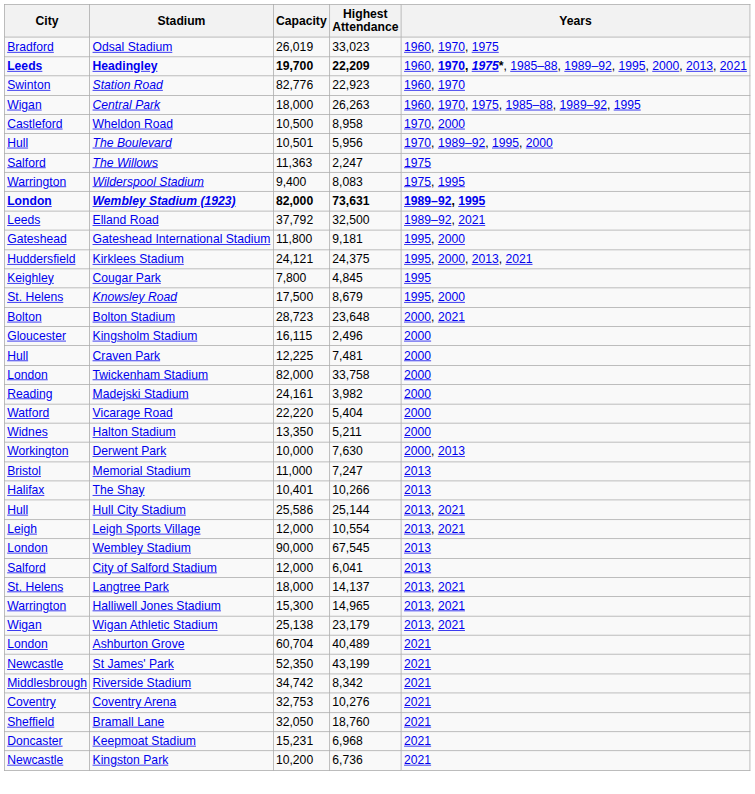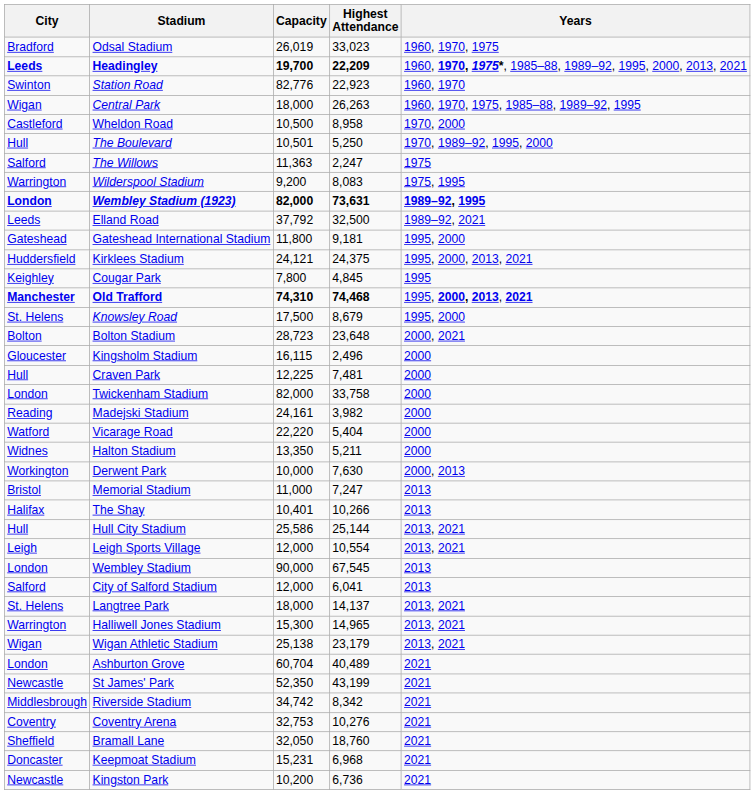 <table class = "wikitable">
 <tr>
 <th>City</th>
 <th>Stadium</th>
 <th>Capacity</th>
 <th>Highest<br>Attendance</th>
 <th>Years</th>
 </tr>
 <tr>
 <td><a href='#'>Bradford</a></td>
 <td><a href='#'>Odsal Stadium</a></td>
 <td>26,019</td>
 <td>33,023</td>
 <td><a href='#'>1960</a>, <a href='#'>1970</a>, <a href='#'>1975</a></td>
 </tr>
 <tr>
 <td><strong><a href='#'>Leeds</a></strong></td>
 <td><strong><a href='#'>Headingley</a></strong></td>
 <td><strong>19,700</strong></td>
 <td><strong>22,209</strong></td>
 <td><a href='#'>1960</a>, <strong><a href='#'>1970</a>, <em><a href='#'>1975</a></em>*</strong>, <a href='#'>1985–88</a>, <a href='#'>1989–92</a>, <a href='#'>1995</a>, <a href='#'>2000</a>, <a href='#'>2013</a>, <a href='#'>2021</a></td>
 </tr>
 <tr>
 <td><a href='#'>Swinton</a></td>
 <td><em><a href='#'>Station Road</a></em></td>
 <td>82,776</td>
 <td>22,923</td>
 <td><a href='#'>1960</a>, <a href='#'>1970</a></td>
 </tr>
 <tr>
 <td><a href='#'>Wigan</a></td>
 <td><em><a href='#'>Central Park</a></em></td>
 <td>18,000</td>
 <td>26,263</td>
 <td><a href='#'>1960</a>, <a href='#'>1970</a>, <a href='#'>1975</a>, <a href='#'>1985–88</a>, <a href='#'>1989–92</a>, <a href='#'>1995</a></td>
 </tr>
 <tr>
 <td><a href='#'>Castleford</a></td>
 <td><a href='#'>Wheldon Road</a></td>
 <td>10,500</td>
 <td>8,958</td>
 <td><a href='#'>1970</a>, <a href='#'>2000</a></td>
 </tr>
 <tr>
 <td><a href='#'>Hull</a></td>
 <td><em><a href='#'>The Boulevard</a></em></td>
 <td>10,501</td>
-<td>5,956</td>
+<td>5,250</td>
 <td><a href='#'>1970</a>, <a href='#'>1989–92</a>, <a href='#'>1995</a>, <a href='#'>2000</a></td>
 </tr>
 <tr>
 <td><a href='#'>Salford</a></td>
 <td><em><a href='#'>The Willows</a></em></td>
 <td>11,363</td>
 <td>2,247</td>
 <td><a href='#'>1975</a></td>
 </tr>
 <tr>
 <td><a href='#'>Warrington</a></td>
 <td><em><a href='#'>Wilderspool Stadium</a></em></td>
-<td>9,400</td>
+<td>9,200</td>
 <td>8,083</td>
 <td><a href='#'>1975</a>, <a href='#'>1995</a></td>
 </tr>
 <tr>
 <td><strong><a href='#'>London</a></strong></td>
 <td><strong><em><a href='#'>Wembley Stadium (1923)</a></em></strong></td>
 <td><strong>82,000</strong></td>
 <td><strong>73,631</strong></td>
 <td><strong><a href='#'>1989–92</a>, <a href='#'>1995</a></strong></td>
 </tr>
 <tr>
 <td><a href='#'>Leeds</a></td>
 <td><a href='#'>Elland Road</a></td>
 <td>37,792</td>
 <td>32,500</td>
 <td><a href='#'>1989–92</a>, <a href='#'>2021</a></td>
 </tr>
 <tr>
 <td><a href='#'>Gateshead</a></td>
 <td><a href='#'>Gateshead International Stadium</a></td>
 <td>11,800</td>
 <td>9,181</td>
 <td><a href='#'>1995</a>, <a href='#'>2000</a></td>
 </tr>
 <tr>
 <td><a href='#'>Huddersfield</a></td>
 <td><a href='#'>Kirklees Stadium</a></td>
 <td>24,121</td>
 <td>24,375</td>
 <td><a href='#'>1995</a>, <a href='#'>2000</a>, <a href='#'>2013</a>, <a href='#'>2021</a></td>
 </tr>
 <tr>
 <td><a href='#'>Keighley</a></td>
 <td><a href='#'>Cougar Park</a></td>
 <td>7,800</td>
 <td>4,845</td>
 <td><a href='#'>1995</a></td>
+</tr>
+<tr>
+<td><strong><a href='#'>Manchester</a></strong></td>
+<td><strong><a href='#'>Old Trafford</a></strong></td>
+<td><strong>74,310</strong></td>
+<td><strong>74,468</strong></td>
+<td><a href='#'>1995</a>, <strong><a href='#'>2000</a>, <a href='#'>2013</a></strong>, <strong><a href='#'>2021</a></strong></td>
 </tr>
 <tr>
 <td><a href='#'>St. Helens</a></td>
 <td><em><a href='#'>Knowsley Road</a></em></td>
 <td>17,500</td>
 <td>8,679</td>
 <td><a href='#'>1995</a>, <a href='#'>2000</a></td>
 </tr>
 <tr>
 <td><a href='#'>Bolton</a></td>
 <td><a href='#'>Bolton Stadium</a></td>
 <td>28,723</td>
 <td>23,648</td>
 <td><a href='#'>2000</a>, <a href='#'>2021</a></td>
 </tr>
 <tr>
 <td><a href='#'>Gloucester</a></td>
 <td><a href='#'>Kingsholm Stadium</a></td>
 <td>16,115</td>
 <td>2,496</td>
 <td><a href='#'>2000</a></td>
 </tr>
 <tr>
 <td><a href='#'>Hull</a></td>
 <td><a href='#'>Craven Park</a></td>
 <td>12,225</td>
 <td>7,481</td>
 <td><a href='#'>2000</a></td>
 </tr>
 <tr>
 <td><a href='#'>London</a></td>
 <td><a href='#'>Twickenham Stadium</a></td>
 <td>82,000</td>
 <td>33,758</td>
 <td><a href='#'>2000</a></td>
 </tr>
 <tr>
 <td><a href='#'>Reading</a></td>
 <td><a href='#'>Madejski Stadium</a></td>
 <td>24,161</td>
 <td>3,982</td>
 <td><a href='#'>2000</a></td>
 </tr>
 <tr>
 <td><a href='#'>Watford</a></td>
 <td><a href='#'>Vicarage Road</a></td>
 <td>22,220</td>
 <td>5,404</td>
 <td><a href='#'>2000</a></td>
 </tr>
 <tr>
 <td><a href='#'>Widnes</a></td>
 <td><a href='#'>Halton Stadium</a></td>
 <td>13,350</td>
 <td>5,211</td>
 <td><a href='#'>2000</a></td>
 </tr>
 <tr>
 <td><a href='#'>Workington</a></td>
 <td><a href='#'>Derwent Park</a></td>
 <td>10,000</td>
 <td>7,630</td>
 <td><a href='#'>2000</a>, <a href='#'>2013</a></td>
 </tr>
 <tr>
 <td><a href='#'>Bristol</a></td>
 <td><a href='#'>Memorial Stadium</a></td>
 <td>11,000</td>
 <td>7,247</td>
 <td><a href='#'>2013</a></td>
 </tr>
 <tr>
 <td><a href='#'>Halifax</a></td>
 <td><a href='#'>The Shay</a></td>
 <td>10,401</td>
 <td>10,266</td>
 <td><a href='#'>2013</a></td>
 </tr>
 <tr>
 <td><a href='#'>Hull</a></td>
 <td><a href='#'>Hull City Stadium</a></td>
 <td>25,586</td>
 <td>25,144</td>
 <td><a href='#'>2013</a>, <a href='#'>2021</a></td>
 </tr>
 <tr>
 <td><a href='#'>Leigh</a></td>
 <td><a href='#'>Leigh Sports Village</a></td>
 <td>12,000</td>
 <td>10,554</td>
 <td><a href='#'>2013</a>, <a href='#'>2021</a></td>
 </tr>
 <tr>
 <td><a href='#'>London</a></td>
 <td><a href='#'>Wembley Stadium</a></td>
 <td>90,000</td>
 <td>67,545</td>
 <td><a href='#'>2013</a></td>
 </tr>
 <tr>
 <td><a href='#'>Salford</a></td>
 <td><a href='#'>City of Salford Stadium</a></td>
 <td>12,000</td>
 <td>6,041</td>
 <td><a href='#'>2013</a></td>
 </tr>
 <tr>
 <td><a href='#'>St. Helens</a></td>
 <td><a href='#'>Langtree Park</a></td>
 <td>18,000</td>
 <td>14,137</td>
 <td><a href='#'>2013</a>, <a href='#'>2021</a></td>
 </tr>
 <tr>
 <td><a href='#'>Warrington</a></td>
 <td><a href='#'>Halliwell Jones Stadium</a></td>
 <td>15,300</td>
 <td>14,965</td>
 <td><a href='#'>2013</a>, <a href='#'>2021</a></td>
 </tr>
 <tr>
 <td><a href='#'>Wigan</a></td>
 <td><a href='#'>Wigan Athletic Stadium</a></td>
 <td>25,138</td>
 <td>23,179</td>
 <td><a href='#'>2013</a>, <a href='#'>2021</a></td>
 </tr>
 <tr>
 <td><a href='#'>London</a></td>
 <td><a href='#'>Ashburton Grove</a></td>
 <td>60,704</td>
 <td>40,489</td>
 <td><a href='#'>2021</a></td>
 </tr>
 <tr>
 <td><a href='#'>Newcastle</a></td>
 <td><a href='#'>St James' Park</a></td>
 <td>52,350</td>
 <td>43,199</td>
 <td><a href='#'>2021</a></td>
 </tr>
 <tr>
 <td><a href='#'>Middlesbrough</a></td>
 <td><a href='#'>Riverside Stadium</a></td>
 <td>34,742</td>
 <td>8,342</td>
 <td><a href='#'>2021</a></td>
 </tr>
 <tr>
 <td><a href='#'>Coventry</a></td>
 <td><a href='#'>Coventry Arena</a></td>
 <td>32,753</td>
 <td>10,276</td>
 <td><a href='#'>2021</a></td>
 </tr>
 <tr>
 <td><a href='#'>Sheffield</a></td>
 <td><a href='#'>Bramall Lane</a></td>
 <td>32,050</td>
 <td>18,760</td>
 <td><a href='#'>2021</a></td>
 </tr>
 <tr>
 <td><a href='#'>Doncaster</a></td>
 <td><a href='#'>Keepmoat Stadium</a></td>
 <td>15,231</td>
 <td>6,968</td>
 <td><a href='#'>2021</a></td>
 </tr>
 <tr>
 <td><a href='#'>Newcastle</a></td>
 <td><a href='#'>Kingston Park</a></td>
 <td>10,200</td>
 <td>6,736</td>
 <td><a href='#'>2021</a></td>
 </tr>
 </table>
